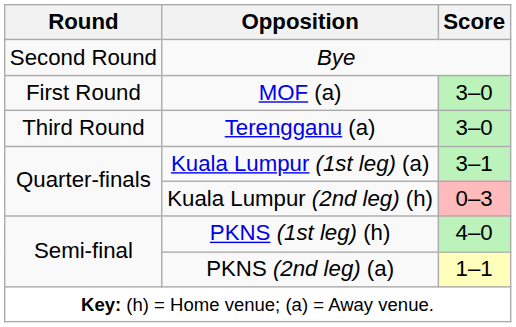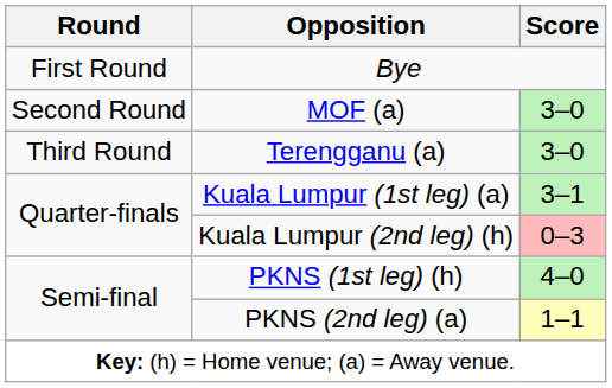 <table class="wikitable" style="text-align:center">
 <tr>
 <th>Round</th>
 <th>Opposition</th>
 <th>Score</th>
 </tr>
 <tr>
-<td>Second Round</td>
+<td>First Round</td>
 <td colspan=2><em>Bye</em></td>
 </tr>
 <tr>
-<td>First Round</td>
+<td>Second Round</td>
 <td><a href='#'>MOF</a> (a)</td>
 <td style="background:#BBF3BB;">3–0</td>
 </tr>
 <tr>
 <td>Third Round</td>
 <td><a href='#'>Terengganu</a> (a)</td>
 <td style="background:#BBF3BB;">3–0</td>
 </tr>
 <tr>
 <td rowspan="2">Quarter-finals</td>
 <td><a href='#'>Kuala Lumpur</a> <em>(1st leg)</em> (a)</td>
 <td style="background:#BBF3BB;">3–1</td>
 </tr>
 <tr>
 <td>Kuala Lumpur <em>(2nd leg)</em> (h)</td>
 <td style="background:#FFBBBB;">0–3</td>
 </tr>
 <tr>
 <td rowspan="2">Semi-final</td>
 <td><a href='#'>PKNS</a> <em>(1st leg)</em> (h)</td>
 <td style="background:#BBF3BB;">4–0</td>
 </tr>
 <tr>
 <td>PKNS <em>(2nd leg)</em> (a)</td>
 <td style="background:#FFFFBB;">1–1</td>
 </tr>
 <tr>
 <td colspan="4" style="background-color:white"><small><strong>Key:</strong> (h) = Home venue; (a) = Away venue.</small></td>
 </tr>
 </table>
